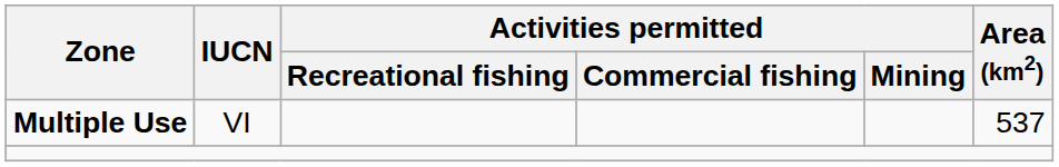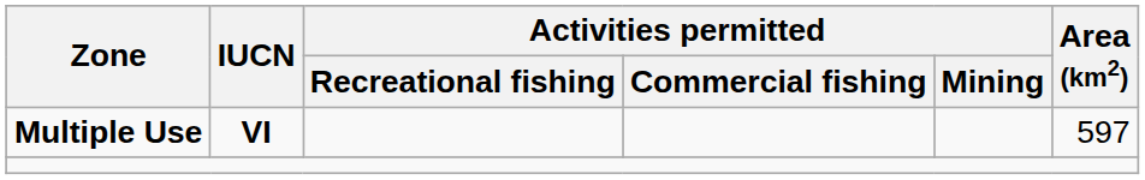 <table class="wikitable" style="text-align:center; margin-left:auto; margin-right:auto; border:none;">
 <tr>
 <th rowspan=2>Zone</th>
 <th rowspan=2>IUCN</th>
 <th colspan=3>Activities permitted</th>
 <th rowspan=2>Area<br><small>(km<sup>2</sup>)</small></th>
 </tr>
 <tr>
 <th>Recreational fishing</th>
 <th>Commercial fishing</th>
 <th>Mining</th>
 </tr>
 <tr>
 <td style="text-align:left"><strong>Multiple Use</strong></td>
-<td>VI</td>
+<td><strong>VI</strong></td>
 <td></td>
 <td></td>
 <td></td>
-<td style="text-align:right">537</td>
+<td style="text-align:right">597</td>
 </tr>
 <tr>
 <td style="text-align:right" colspan=99></td>
 </tr>
 </table>
